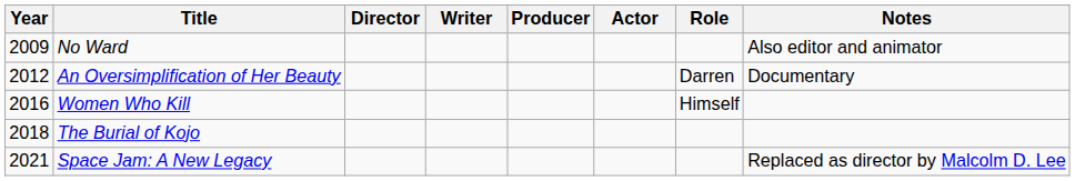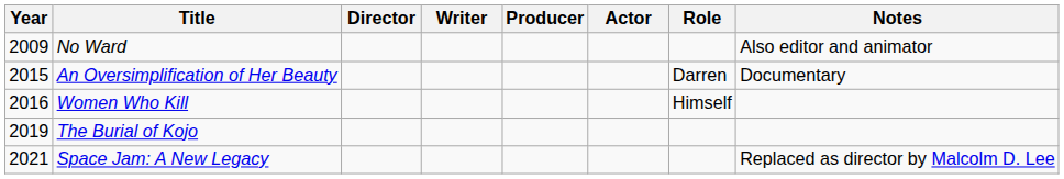 <table class="wikitable plainrowheaders">
 <tr>
 <th>Year</th>
 <th>Title</th>
 <th width=65>Director</th>
 <th width=65>Writer</th>
 <th width=65>Producer</th>
 <th width=65>Actor</th>
 <th>Role</th>
 <th>Notes</th>
 </tr>
 <tr>
 <td>2009</td>
 <td><em>No Ward</em></td>
 <td></td>
 <td></td>
 <td></td>
 <td></td>
 <td></td>
 <td>Also editor and animator</td>
 </tr>
 <tr>
-<td>2012</td>
+<td>2015</td>
 <td><em><a href='#'>An Oversimplification of Her Beauty</a></em></td>
 <td></td>
 <td></td>
 <td></td>
 <td></td>
 <td>Darren</td>
 <td>Documentary</td>
 </tr>
 <tr>
 <td>2016</td>
 <td><em><a href='#'>Women Who Kill</a></em></td>
 <td></td>
 <td></td>
 <td></td>
 <td></td>
 <td>Himself</td>
 <td></td>
 </tr>
 <tr>
-<td>2018</td>
+<td>2019</td>
 <td><em><a href='#'>The Burial of Kojo</a></em></td>
 <td></td>
 <td></td>
 <td></td>
 <td></td>
 <td></td>
 <td></td>
 </tr>
 <tr>
 <td>2021</td>
 <td><em><a href='#'>Space Jam: A New Legacy</a></em></td>
 <td></td>
 <td></td>
 <td></td>
 <td></td>
 <td></td>
 <td>Replaced as director by <a href='#'>Malcolm D. Lee</a></td>
 </tr>
 </table>
